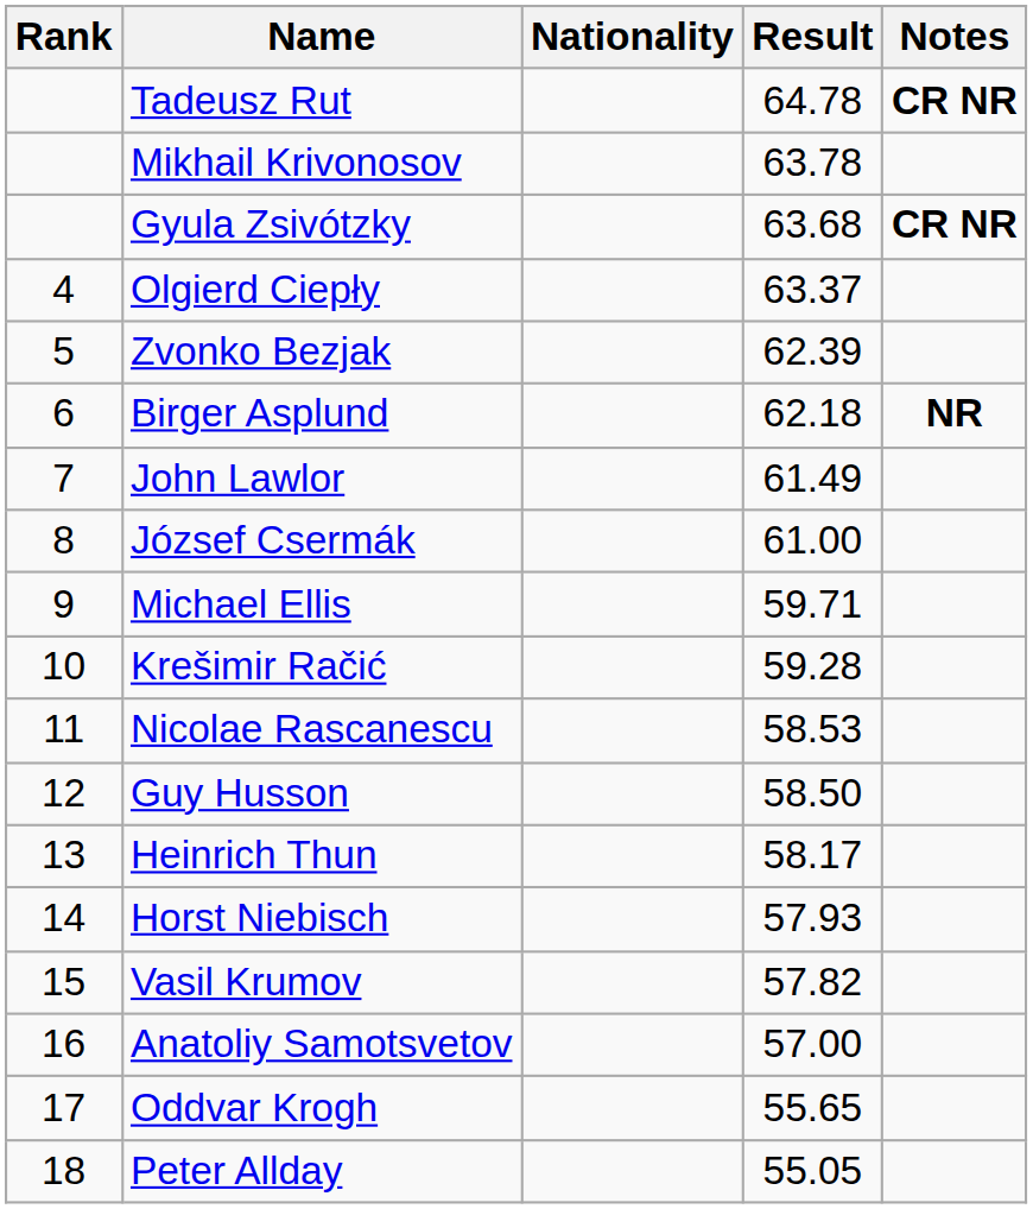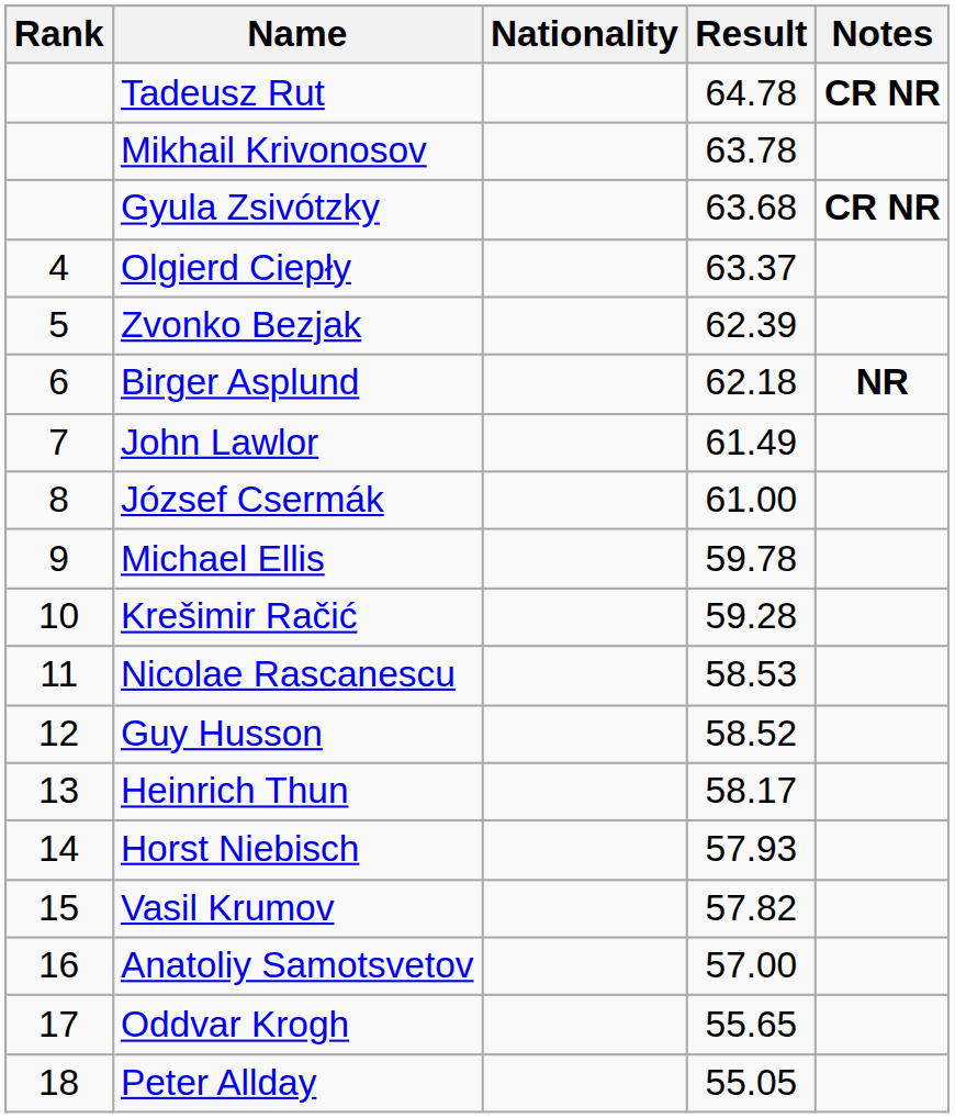 <table class="wikitable sortable" style="text-align:center">
 <tr>
 <th>Rank</th>
 <th>Name</th>
 <th>Nationality</th>
 <th>Result</th>
 <th>Notes</th>
 </tr>
 <tr>
 <td></td>
 <td align=left><a href='#'>Tadeusz Rut</a></td>
 <td align=left></td>
 <td>64.78</td>
 <td><strong>CR NR</strong></td>
 </tr>
 <tr>
 <td></td>
 <td align=left><a href='#'>Mikhail Krivonosov</a></td>
 <td align=left></td>
 <td>63.78</td>
 <td></td>
 </tr>
 <tr>
 <td></td>
 <td align=left><a href='#'>Gyula Zsivótzky</a></td>
 <td align=left></td>
 <td>63.68</td>
 <td><strong>CR NR</strong></td>
 </tr>
 <tr>
 <td>4</td>
 <td align=left><a href='#'>Olgierd Ciepły</a></td>
 <td align=left></td>
 <td>63.37</td>
 <td></td>
 </tr>
 <tr>
 <td>5</td>
 <td align=left><a href='#'>Zvonko Bezjak</a></td>
 <td align=left></td>
 <td>62.39</td>
 <td></td>
 </tr>
 <tr>
 <td>6</td>
 <td align=left><a href='#'>Birger Asplund</a></td>
 <td align=left></td>
 <td>62.18</td>
 <td><strong>NR</strong></td>
 </tr>
 <tr>
 <td>7</td>
 <td align=left><a href='#'>John Lawlor</a></td>
 <td align=left></td>
 <td>61.49</td>
 <td></td>
 </tr>
 <tr>
 <td>8</td>
 <td align=left><a href='#'>József Csermák</a></td>
 <td align=left></td>
 <td>61.00</td>
 <td></td>
 </tr>
 <tr>
 <td>9</td>
 <td align=left><a href='#'>Michael Ellis</a></td>
 <td align=left></td>
-<td>59.71</td>
+<td>59.78</td>
 <td></td>
 </tr>
 <tr>
 <td>10</td>
 <td align=left><a href='#'>Krešimir Račić</a></td>
 <td align=left></td>
 <td>59.28</td>
 <td></td>
 </tr>
 <tr>
 <td>11</td>
 <td align=left><a href='#'>Nicolae Rascanescu</a></td>
 <td align=left></td>
 <td>58.53</td>
 <td></td>
 </tr>
 <tr>
 <td>12</td>
 <td align=left><a href='#'>Guy Husson</a></td>
 <td align=left></td>
-<td>58.50</td>
+<td>58.52</td>
 <td></td>
 </tr>
 <tr>
 <td>13</td>
 <td align=left><a href='#'>Heinrich Thun</a></td>
 <td align=left></td>
 <td>58.17</td>
 <td></td>
 </tr>
 <tr>
 <td>14</td>
 <td align=left><a href='#'>Horst Niebisch</a></td>
 <td align=left></td>
 <td>57.93</td>
 <td></td>
 </tr>
 <tr>
 <td>15</td>
 <td align=left><a href='#'>Vasil Krumov</a></td>
 <td align=left></td>
 <td>57.82</td>
 <td></td>
 </tr>
 <tr>
 <td>16</td>
 <td align=left><a href='#'>Anatoliy Samotsvetov</a></td>
 <td align=left></td>
 <td>57.00</td>
 <td></td>
 </tr>
 <tr>
 <td>17</td>
 <td align=left><a href='#'>Oddvar Krogh</a></td>
 <td align=left></td>
 <td>55.65</td>
 <td></td>
 </tr>
 <tr>
 <td>18</td>
 <td align=left><a href='#'>Peter Allday</a></td>
 <td align=left></td>
 <td>55.05</td>
 <td></td>
 </tr>
 </table>
